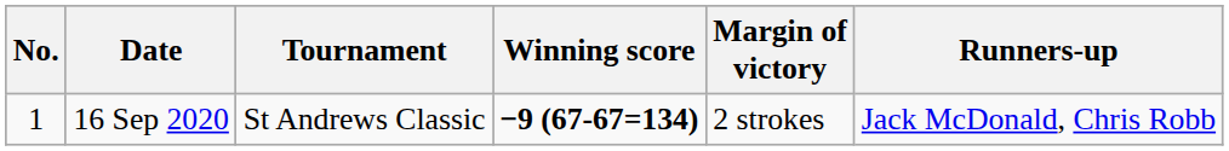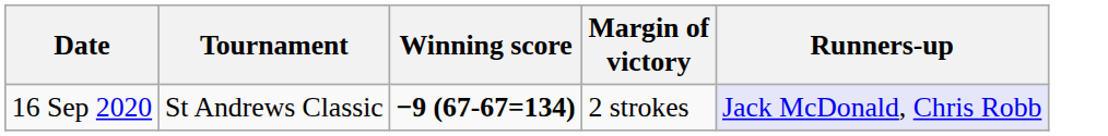 <table class="wikitable" style="font-size:95%;">
 <tr>
-<th>No.</th>
 <th>Date</th>
 <th>Tournament</th>
 <th>Winning score</th>
 <th>Margin of<br>victory</th>
 <th>Runners-up</th>
 </tr>
 <tr>
-<td align=center>1</td>
 <td align=right>16 Sep <a href='#'>2020</a></td>
 <td>St Andrews Classic</td>
 <td><strong>−9 (67-67=134)</strong></td>
 <td>2 strokes</td>
-<td> <a href='#'>Jack McDonald</a>,  <a href='#'>Chris Robb</a></td>
+<td style="background: lavender;"> <a href='#'>Jack McDonald</a>,  <a href='#'>Chris Robb</a></td>
 </tr>
 </table>
